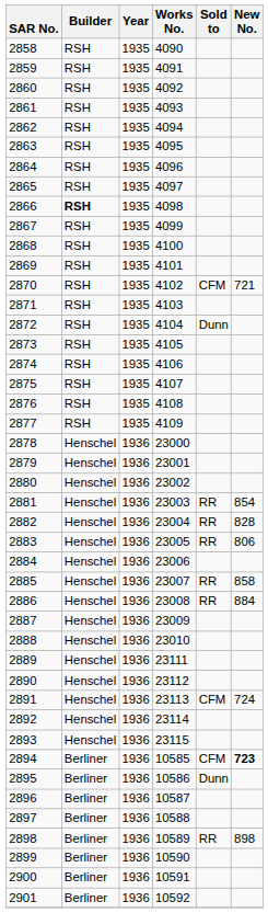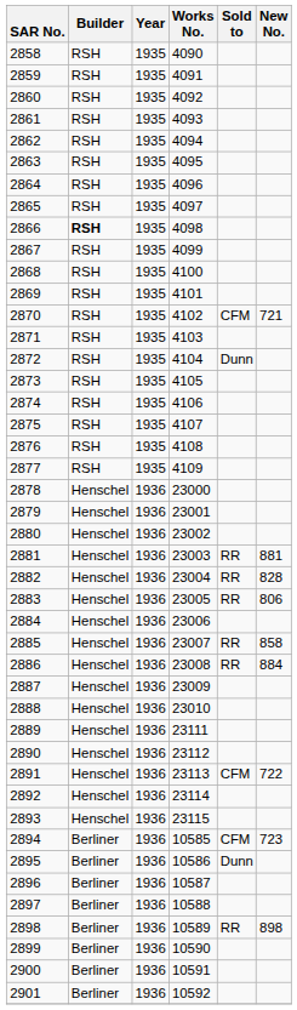 <table class="wikitable collapsible collapsed sortable" style="margin:0.5em auto; font-size:100%;">
 <tr>
 <th><br>SAR No.</th>
 <th>Builder<br></th>
 <th>Year<br></th>
 <th>Works<br>No.</th>
 <th>Sold<br>to</th>
 <th>New<br>No.</th>
 </tr>
 <tr>
 <td>2858</td>
 <td>RSH</td>
 <td>1935</td>
 <td>4090</td>
 <td></td>
 <td></td>
 </tr>
 <tr>
 <td>2859</td>
 <td>RSH</td>
 <td>1935</td>
 <td>4091</td>
 <td></td>
 <td></td>
 </tr>
 <tr>
 <td>2860</td>
 <td>RSH</td>
 <td>1935</td>
 <td>4092</td>
 <td></td>
 <td></td>
 </tr>
 <tr>
 <td>2861</td>
 <td>RSH</td>
 <td>1935</td>
 <td>4093</td>
 <td></td>
 <td></td>
 </tr>
 <tr>
 <td>2862</td>
 <td>RSH</td>
 <td>1935</td>
 <td>4094</td>
 <td></td>
 <td></td>
 </tr>
 <tr>
 <td>2863</td>
 <td>RSH</td>
 <td>1935</td>
 <td>4095</td>
 <td></td>
 <td></td>
 </tr>
 <tr>
 <td>2864</td>
 <td>RSH</td>
 <td>1935</td>
 <td>4096</td>
 <td></td>
 <td></td>
 </tr>
 <tr>
 <td>2865</td>
 <td>RSH</td>
 <td>1935</td>
 <td>4097</td>
 <td></td>
 <td></td>
 </tr>
 <tr>
 <td>2866</td>
 <td><strong>RSH</strong></td>
 <td>1935</td>
 <td>4098</td>
 <td></td>
 <td></td>
 </tr>
 <tr>
 <td>2867</td>
 <td>RSH</td>
 <td>1935</td>
 <td>4099</td>
 <td></td>
 <td></td>
 </tr>
 <tr>
 <td>2868</td>
 <td>RSH</td>
 <td>1935</td>
 <td>4100</td>
 <td></td>
 <td></td>
 </tr>
 <tr>
 <td>2869</td>
 <td>RSH</td>
 <td>1935</td>
 <td>4101</td>
 <td></td>
 <td></td>
 </tr>
 <tr>
 <td>2870</td>
 <td>RSH</td>
 <td>1935</td>
 <td>4102</td>
 <td>CFM</td>
 <td>721</td>
 </tr>
 <tr>
 <td>2871</td>
 <td>RSH</td>
 <td>1935</td>
 <td>4103</td>
 <td></td>
 <td></td>
 </tr>
 <tr>
 <td>2872</td>
 <td>RSH</td>
 <td>1935</td>
 <td>4104</td>
 <td>Dunn</td>
 <td></td>
 </tr>
 <tr>
 <td>2873</td>
 <td>RSH</td>
 <td>1935</td>
 <td>4105</td>
 <td></td>
 <td></td>
 </tr>
 <tr>
 <td>2874</td>
 <td>RSH</td>
 <td>1935</td>
 <td>4106</td>
 <td></td>
 <td></td>
 </tr>
 <tr>
 <td>2875</td>
 <td>RSH</td>
 <td>1935</td>
 <td>4107</td>
 <td></td>
 <td></td>
 </tr>
 <tr>
 <td>2876</td>
 <td>RSH</td>
 <td>1935</td>
 <td>4108</td>
 <td></td>
 <td></td>
 </tr>
 <tr>
 <td>2877</td>
 <td>RSH</td>
 <td>1935</td>
 <td>4109</td>
 <td></td>
 <td></td>
 </tr>
 <tr>
 <td>2878</td>
 <td>Henschel</td>
 <td>1936</td>
 <td>23000</td>
 <td></td>
 <td></td>
 </tr>
 <tr>
 <td>2879</td>
 <td>Henschel</td>
 <td>1936</td>
 <td>23001</td>
 <td></td>
 <td></td>
 </tr>
 <tr>
 <td>2880</td>
 <td>Henschel</td>
 <td>1936</td>
 <td>23002</td>
 <td></td>
 <td></td>
 </tr>
 <tr>
 <td>2881</td>
 <td>Henschel</td>
 <td>1936</td>
 <td>23003</td>
 <td>RR</td>
-<td>854</td>
+<td>881</td>
 </tr>
 <tr>
 <td>2882</td>
 <td>Henschel</td>
 <td>1936</td>
 <td>23004</td>
 <td>RR</td>
 <td>828</td>
 </tr>
 <tr>
 <td>2883</td>
 <td>Henschel</td>
 <td>1936</td>
 <td>23005</td>
 <td>RR</td>
 <td>806</td>
 </tr>
 <tr>
 <td>2884</td>
 <td>Henschel</td>
 <td>1936</td>
 <td>23006</td>
 <td></td>
 <td></td>
 </tr>
 <tr>
 <td>2885</td>
 <td>Henschel</td>
 <td>1936</td>
 <td>23007</td>
 <td>RR</td>
 <td>858</td>
 </tr>
 <tr>
 <td>2886</td>
 <td>Henschel</td>
 <td>1936</td>
 <td>23008</td>
 <td>RR</td>
 <td>884</td>
 </tr>
 <tr>
 <td>2887</td>
 <td>Henschel</td>
 <td>1936</td>
 <td>23009</td>
 <td></td>
 <td></td>
 </tr>
 <tr>
 <td>2888</td>
 <td>Henschel</td>
 <td>1936</td>
 <td>23010</td>
 <td></td>
 <td></td>
 </tr>
 <tr>
 <td>2889</td>
 <td>Henschel</td>
 <td>1936</td>
 <td>23111</td>
 <td></td>
 <td></td>
 </tr>
 <tr>
 <td>2890</td>
 <td>Henschel</td>
 <td>1936</td>
 <td>23112</td>
 <td></td>
 <td></td>
 </tr>
 <tr>
 <td>2891</td>
 <td>Henschel</td>
 <td>1936</td>
 <td>23113</td>
 <td>CFM</td>
-<td>724</td>
+<td>722</td>
 </tr>
 <tr>
 <td>2892</td>
 <td>Henschel</td>
 <td>1936</td>
 <td>23114</td>
 <td></td>
 <td></td>
 </tr>
 <tr>
 <td>2893</td>
 <td>Henschel</td>
 <td>1936</td>
 <td>23115</td>
 <td></td>
 <td></td>
 </tr>
 <tr>
 <td>2894</td>
 <td>Berliner</td>
 <td>1936</td>
 <td>10585</td>
 <td>CFM</td>
-<td><strong>723</strong></td>
+<td>723</td>
 </tr>
 <tr>
 <td>2895</td>
 <td>Berliner</td>
 <td>1936</td>
 <td>10586</td>
 <td>Dunn</td>
 <td></td>
 </tr>
 <tr>
 <td>2896</td>
 <td>Berliner</td>
 <td>1936</td>
 <td>10587</td>
 <td></td>
 <td></td>
 </tr>
 <tr>
 <td>2897</td>
 <td>Berliner</td>
 <td>1936</td>
 <td>10588</td>
 <td></td>
 <td></td>
 </tr>
 <tr>
 <td>2898</td>
 <td>Berliner</td>
 <td>1936</td>
 <td>10589</td>
 <td>RR</td>
 <td>898</td>
 </tr>
 <tr>
 <td>2899</td>
 <td>Berliner</td>
 <td>1936</td>
 <td>10590</td>
 <td></td>
 <td></td>
 </tr>
 <tr>
 <td>2900</td>
 <td>Berliner</td>
 <td>1936</td>
 <td>10591</td>
 <td></td>
 <td></td>
 </tr>
 <tr>
 <td>2901</td>
 <td>Berliner</td>
 <td>1936</td>
 <td>10592</td>
 <td></td>
 <td></td>
 </tr>
 <tr>
 </tr>
 </table>
